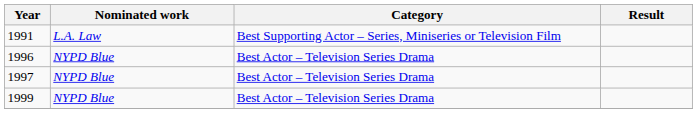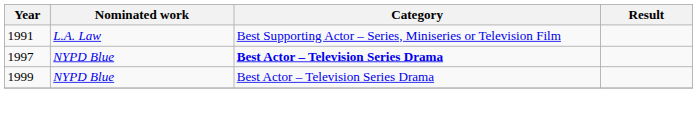 <table width="95%" class="wikitable sortable">
 <tr>
 <th width="5%">Year</th>
 <th width="20%">Nominated work</th>
 <th width="40%">Category</th>
 <th width="10%">Result</th>
 </tr>
 <tr>
 <td>1991</td>
 <td><em><a href='#'>L.A. Law</a></em></td>
 <td><a href='#'>Best Supporting Actor – Series, Miniseries or Television Film</a></td>
 <td></td>
 </tr>
 <tr>
-<td>1996</td>
-<td><em><a href='#'>NYPD Blue</a></em></td>
-<td><a href='#'>Best Actor – Television Series Drama</a></td>
-<td></td>
-</tr>
-<tr>
 <td>1997</td>
 <td><em><a href='#'>NYPD Blue</a></em></td>
-<td><a href='#'>Best Actor – Television Series Drama</a></td>
+<td><strong><a href='#'>Best Actor – Television Series Drama</a></strong></td>
 <td></td>
 </tr>
 <tr>
 <td>1999</td>
 <td><em><a href='#'>NYPD Blue</a></em></td>
 <td><a href='#'>Best Actor – Television Series Drama</a></td>
 <td></td>
 </tr>
 <tr>
 </tr>
 </table>
